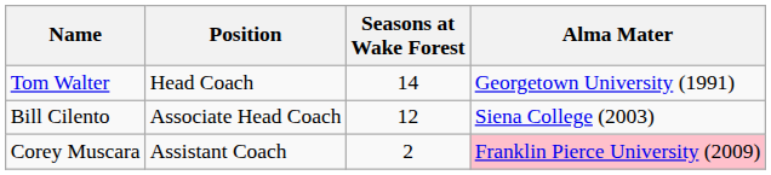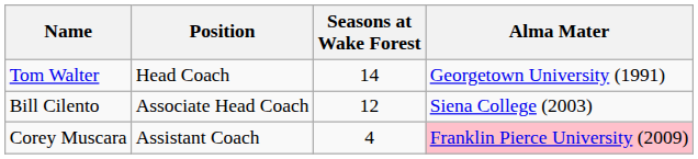 <table class="wikitable" border="1" style="font-size:90%;">
 <tr>
 <th>Name</th>
 <th>Position</th>
 <th>Seasons at<br>Wake Forest</th>
 <th>Alma Mater</th>
 </tr>
 <tr>
 <td><a href='#'>Tom Walter</a></td>
 <td>Head Coach</td>
 <td align=center>14</td>
 <td><a href='#'>Georgetown University</a> (1991)</td>
 </tr>
 <tr>
 <td>Bill Cilento</td>
 <td>Associate Head Coach</td>
 <td align=center>12</td>
 <td><a href='#'>Siena College</a> (2003)</td>
 </tr>
 <tr>
 <td>Corey Muscara</td>
 <td>Assistant Coach</td>
-<td align=center>2</td>
+<td align=center>4</td>
 <td style="background: pink;"><a href='#'>Franklin Pierce University</a> (2009)</td>
 </tr>
 </table>
